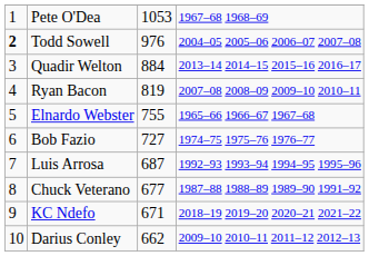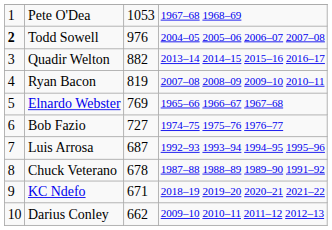 <table class="wikitable">
 <tr>
 </tr>
 <tr>
 <td>1</td>
 <td>Pete O'Dea</td>
 <td>1053</td>
 <td style="font-size:80%;"><a href='#'>1967–68</a> <a href='#'>1968–69</a></td>
 </tr>
 <tr>
 <td><strong>2</strong></td>
 <td>Todd Sowell</td>
 <td>976</td>
 <td style="font-size:80%;"><a href='#'>2004–05</a> <a href='#'>2005–06</a> <a href='#'>2006–07</a> <a href='#'>2007–08</a></td>
 </tr>
 <tr>
 <td>3</td>
 <td>Quadir Welton</td>
-<td>884</td>
+<td>882</td>
 <td style="font-size:80%;"><a href='#'>2013–14</a> <a href='#'>2014–15</a> <a href='#'>2015–16</a> <a href='#'>2016–17</a></td>
 </tr>
 <tr>
 <td>4</td>
 <td>Ryan Bacon</td>
 <td>819</td>
 <td style="font-size:80%;"><a href='#'>2007–08</a> <a href='#'>2008–09</a> <a href='#'>2009–10</a> <a href='#'>2010–11</a></td>
 </tr>
 <tr>
 <td>5</td>
 <td><a href='#'>Elnardo Webster</a></td>
-<td>755</td>
+<td>769</td>
 <td style="font-size:80%;"><a href='#'>1965–66</a> <a href='#'>1966–67</a> <a href='#'>1967–68</a></td>
 </tr>
 <tr>
 <td>6</td>
 <td>Bob Fazio</td>
 <td>727</td>
 <td style="font-size:80%;"><a href='#'>1974–75</a> <a href='#'>1975–76</a> <a href='#'>1976–77</a></td>
 </tr>
 <tr>
 <td>7</td>
 <td>Luis Arrosa</td>
 <td>687</td>
 <td style="font-size:80%;"><a href='#'>1992–93</a> <a href='#'>1993–94</a> <a href='#'>1994–95</a> <a href='#'>1995–96</a></td>
 </tr>
 <tr>
 <td>8</td>
 <td>Chuck Veterano</td>
-<td>677</td>
+<td>678</td>
 <td style="font-size:80%;"><a href='#'>1987–88</a> <a href='#'>1988–89</a> <a href='#'>1989–90</a> <a href='#'>1991–92</a></td>
 </tr>
 <tr>
 <td>9</td>
 <td><a href='#'>KC Ndefo</a></td>
 <td>671</td>
 <td style="font-size:80%;"><a href='#'>2018–19</a> <a href='#'>2019–20</a> <a href='#'>2020–21</a> <a href='#'>2021–22</a></td>
 </tr>
 <tr>
 <td>10</td>
 <td>Darius Conley</td>
 <td>662</td>
 <td style="font-size:80%;"><a href='#'>2009–10</a> <a href='#'>2010–11</a> <a href='#'>2011–12</a> <a href='#'>2012–13</a></td>
 </tr>
 </table>
